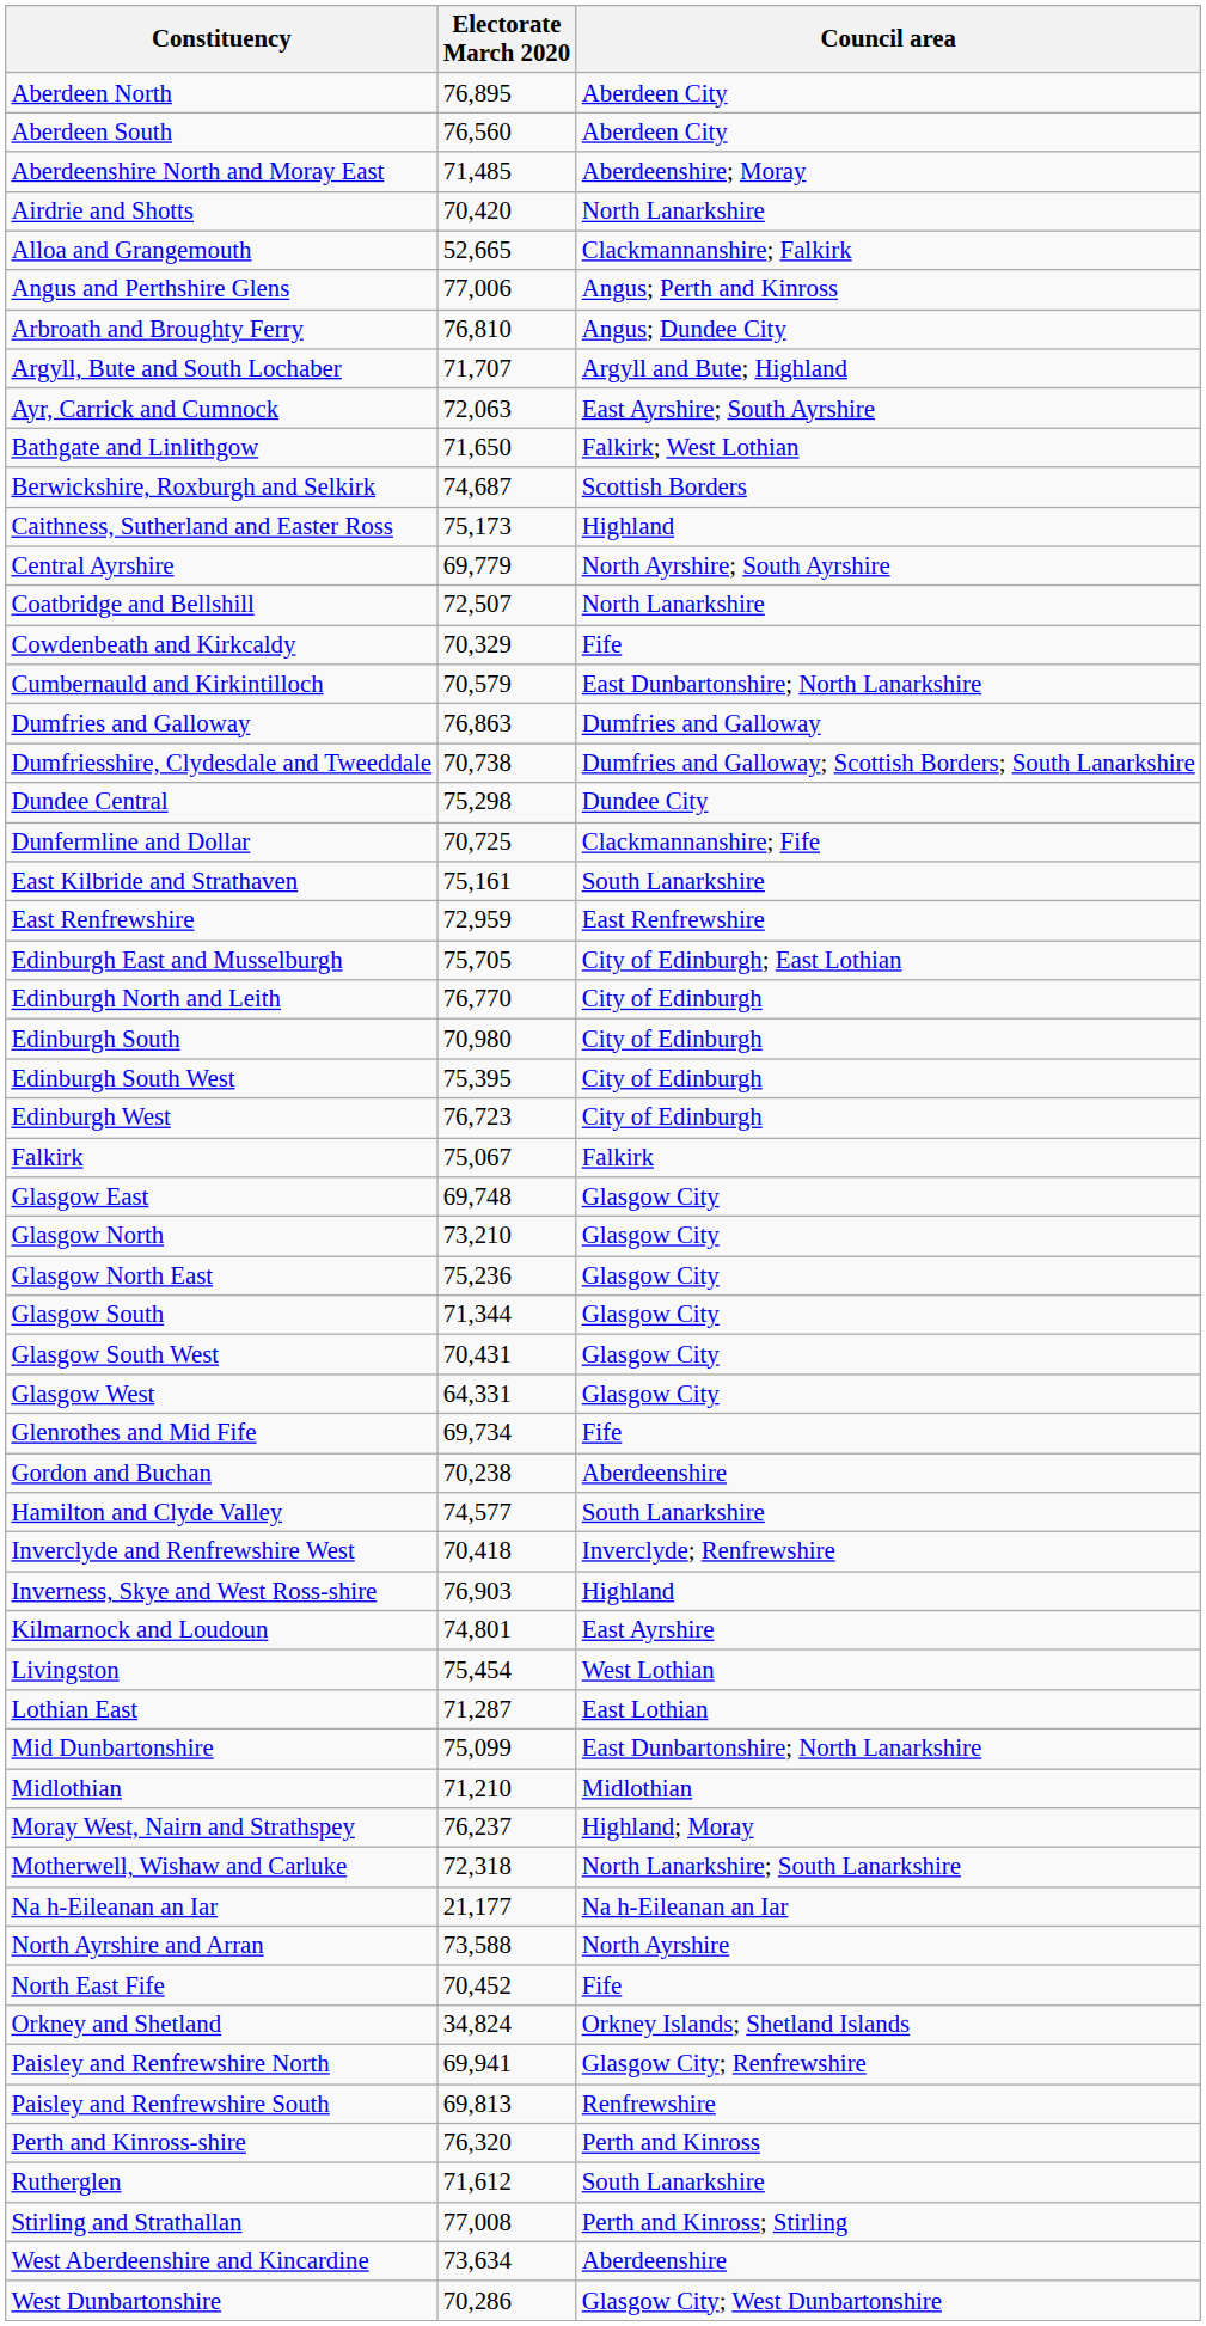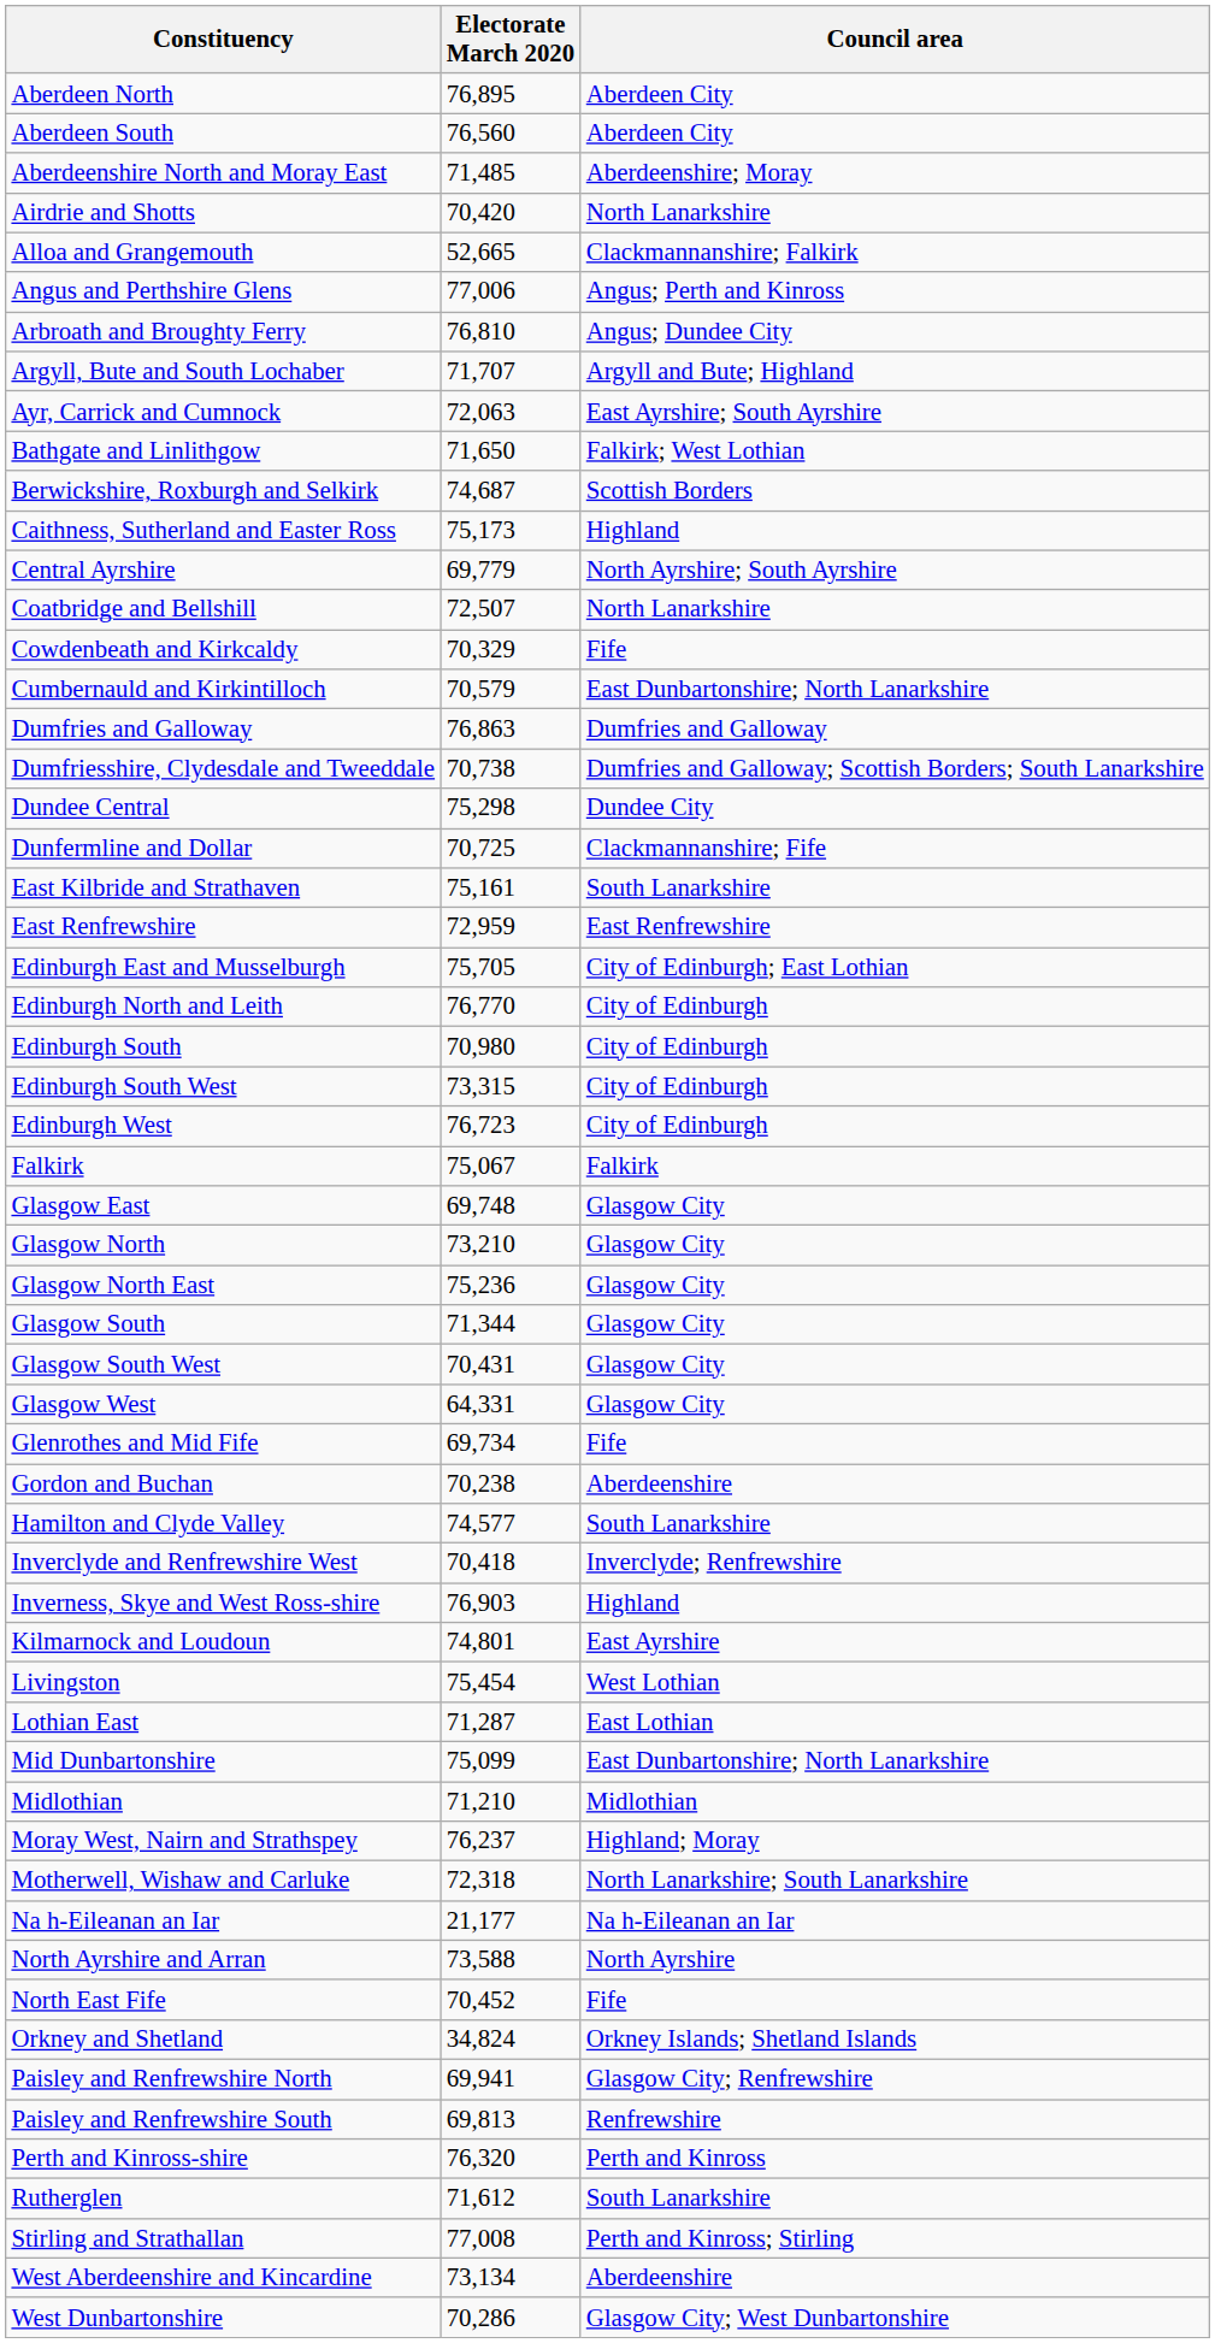 <table class="wikitable sortable" id = "Scotland">
 <tr>
 <th>Constituency</th>
 <th>Electorate<br>March 2020</th>
 <th>Council area</th>
 </tr>
 <tr>
 <td><a href='#'>Aberdeen North</a></td>
 <td>76,895</td>
 <td><a href='#'>Aberdeen City</a></td>
 </tr>
 <tr>
 <td><a href='#'>Aberdeen South</a></td>
 <td>76,560</td>
 <td><a href='#'>Aberdeen City</a></td>
 </tr>
 <tr>
 <td><a href='#'>Aberdeenshire North and Moray East</a></td>
 <td>71,485</td>
 <td><a href='#'>Aberdeenshire</a>; <a href='#'>Moray</a></td>
 </tr>
 <tr>
 <td><a href='#'>Airdrie and Shotts</a></td>
 <td>70,420</td>
 <td><a href='#'>North Lanarkshire</a></td>
 </tr>
 <tr>
 <td><a href='#'>Alloa and Grangemouth</a></td>
 <td>52,665</td>
 <td><a href='#'>Clackmannanshire</a>; <a href='#'>Falkirk</a></td>
 </tr>
 <tr>
 <td><a href='#'>Angus and Perthshire Glens</a></td>
 <td>77,006</td>
 <td><a href='#'>Angus</a>; <a href='#'>Perth and Kinross</a></td>
 </tr>
 <tr>
 <td><a href='#'>Arbroath and Broughty Ferry</a></td>
 <td>76,810</td>
 <td><a href='#'>Angus</a>; <a href='#'>Dundee City</a></td>
 </tr>
 <tr>
 <td><a href='#'>Argyll, Bute and South Lochaber</a></td>
 <td>71,707</td>
 <td><a href='#'>Argyll and Bute</a>; <a href='#'>Highland</a></td>
 </tr>
 <tr>
 <td><a href='#'>Ayr, Carrick and Cumnock</a></td>
 <td>72,063</td>
 <td><a href='#'>East Ayrshire</a>; <a href='#'>South Ayrshire</a></td>
 </tr>
 <tr>
 <td><a href='#'>Bathgate and Linlithgow</a></td>
 <td>71,650</td>
 <td><a href='#'>Falkirk</a>; <a href='#'>West Lothian</a></td>
 </tr>
 <tr>
 <td><a href='#'>Berwickshire, Roxburgh and Selkirk</a></td>
 <td>74,687</td>
 <td><a href='#'>Scottish Borders</a></td>
 </tr>
 <tr>
 <td><a href='#'>Caithness, Sutherland and Easter Ross</a></td>
 <td>75,173</td>
 <td><a href='#'>Highland</a></td>
 </tr>
 <tr>
 <td><a href='#'>Central Ayrshire</a></td>
 <td>69,779</td>
 <td><a href='#'>North Ayrshire</a>; <a href='#'>South Ayrshire</a></td>
 </tr>
 <tr>
 <td><a href='#'>Coatbridge and Bellshill</a></td>
 <td>72,507</td>
 <td><a href='#'>North Lanarkshire</a></td>
 </tr>
 <tr>
 <td><a href='#'>Cowdenbeath and Kirkcaldy</a></td>
 <td>70,329</td>
 <td><a href='#'>Fife</a></td>
 </tr>
 <tr>
 <td><a href='#'>Cumbernauld and Kirkintilloch</a></td>
 <td>70,579</td>
 <td><a href='#'>East Dunbartonshire</a>; <a href='#'>North Lanarkshire</a></td>
 </tr>
 <tr>
 <td><a href='#'>Dumfries and Galloway</a></td>
 <td>76,863</td>
 <td><a href='#'>Dumfries and Galloway</a></td>
 </tr>
 <tr>
 <td><a href='#'>Dumfriesshire, Clydesdale and Tweeddale</a></td>
 <td>70,738</td>
 <td><a href='#'>Dumfries and Galloway</a>; <a href='#'>Scottish Borders</a>; <a href='#'>South Lanarkshire</a></td>
 </tr>
 <tr>
 <td><a href='#'>Dundee Central</a></td>
 <td>75,298</td>
 <td><a href='#'>Dundee City</a></td>
 </tr>
 <tr>
 <td><a href='#'>Dunfermline and Dollar</a></td>
 <td>70,725</td>
 <td><a href='#'>Clackmannanshire</a>; <a href='#'>Fife</a></td>
 </tr>
 <tr>
 <td><a href='#'>East Kilbride and Strathaven</a></td>
 <td>75,161</td>
 <td><a href='#'>South Lanarkshire</a></td>
 </tr>
 <tr>
 <td><a href='#'>East Renfrewshire</a></td>
 <td>72,959</td>
 <td><a href='#'>East Renfrewshire</a></td>
 </tr>
 <tr>
 <td><a href='#'>Edinburgh East and Musselburgh</a></td>
 <td>75,705</td>
 <td><a href='#'>City of Edinburgh</a>; <a href='#'>East Lothian</a></td>
 </tr>
 <tr>
 <td><a href='#'>Edinburgh North and Leith</a></td>
 <td>76,770</td>
 <td><a href='#'>City of Edinburgh</a></td>
 </tr>
 <tr>
 <td><a href='#'>Edinburgh South</a></td>
 <td>70,980</td>
 <td><a href='#'>City of Edinburgh</a></td>
 </tr>
 <tr>
 <td><a href='#'>Edinburgh South West</a></td>
-<td>75,395</td>
+<td>73,315</td>
 <td><a href='#'>City of Edinburgh</a></td>
 </tr>
 <tr>
 <td><a href='#'>Edinburgh West</a></td>
 <td>76,723</td>
 <td><a href='#'>City of Edinburgh</a></td>
 </tr>
 <tr>
 <td><a href='#'>Falkirk</a></td>
 <td>75,067</td>
 <td><a href='#'>Falkirk</a></td>
 </tr>
 <tr>
 <td><a href='#'>Glasgow East</a></td>
 <td>69,748</td>
 <td><a href='#'>Glasgow City</a></td>
 </tr>
 <tr>
 <td><a href='#'>Glasgow North</a></td>
 <td>73,210</td>
 <td><a href='#'>Glasgow City</a></td>
 </tr>
 <tr>
 <td><a href='#'>Glasgow North East</a></td>
 <td>75,236</td>
 <td><a href='#'>Glasgow City</a></td>
 </tr>
 <tr>
 <td><a href='#'>Glasgow South</a></td>
 <td>71,344</td>
 <td><a href='#'>Glasgow City</a></td>
 </tr>
 <tr>
 <td><a href='#'>Glasgow South West</a></td>
 <td>70,431</td>
 <td><a href='#'>Glasgow City</a></td>
 </tr>
 <tr>
 <td><a href='#'>Glasgow West</a></td>
 <td>64,331</td>
 <td><a href='#'>Glasgow City</a></td>
 </tr>
 <tr>
 <td><a href='#'>Glenrothes and Mid Fife</a></td>
 <td>69,734</td>
 <td><a href='#'>Fife</a></td>
 </tr>
 <tr>
 <td><a href='#'>Gordon and Buchan</a></td>
 <td>70,238</td>
 <td><a href='#'>Aberdeenshire</a></td>
 </tr>
 <tr>
 <td><a href='#'>Hamilton and Clyde Valley</a></td>
 <td>74,577</td>
 <td><a href='#'>South Lanarkshire</a></td>
 </tr>
 <tr>
 <td><a href='#'>Inverclyde and Renfrewshire West</a></td>
 <td>70,418</td>
 <td><a href='#'>Inverclyde</a>; <a href='#'>Renfrewshire</a></td>
 </tr>
 <tr>
 <td><a href='#'>Inverness, Skye and West Ross-shire</a></td>
 <td>76,903</td>
 <td><a href='#'>Highland</a></td>
 </tr>
 <tr>
 <td><a href='#'>Kilmarnock and Loudoun</a></td>
 <td>74,801</td>
 <td><a href='#'>East Ayrshire</a></td>
 </tr>
 <tr>
 <td><a href='#'>Livingston</a></td>
 <td>75,454</td>
 <td><a href='#'>West Lothian</a></td>
 </tr>
 <tr>
 <td><a href='#'>Lothian East</a></td>
 <td>71,287</td>
 <td><a href='#'>East Lothian</a></td>
 </tr>
 <tr>
 <td><a href='#'>Mid Dunbartonshire</a></td>
 <td>75,099</td>
 <td><a href='#'>East Dunbartonshire</a>; <a href='#'>North Lanarkshire</a></td>
 </tr>
 <tr>
 <td><a href='#'>Midlothian</a></td>
 <td>71,210</td>
 <td><a href='#'>Midlothian</a></td>
 </tr>
 <tr>
 <td><a href='#'>Moray West, Nairn and Strathspey</a></td>
 <td>76,237</td>
 <td><a href='#'>Highland</a>; <a href='#'>Moray</a></td>
 </tr>
 <tr>
 <td><a href='#'>Motherwell, Wishaw and Carluke</a></td>
 <td>72,318</td>
 <td><a href='#'>North Lanarkshire</a>; <a href='#'>South Lanarkshire</a></td>
 </tr>
 <tr>
 <td><a href='#'>Na h-Eileanan an Iar</a></td>
 <td>21,177</td>
 <td><a href='#'>Na h-Eileanan an Iar</a></td>
 </tr>
 <tr>
 <td><a href='#'>North Ayrshire and Arran</a></td>
 <td>73,588</td>
 <td><a href='#'>North Ayrshire</a></td>
 </tr>
 <tr>
 <td><a href='#'>North East Fife</a></td>
 <td>70,452</td>
 <td><a href='#'>Fife</a></td>
 </tr>
 <tr>
 <td><a href='#'>Orkney and Shetland</a></td>
 <td>34,824</td>
 <td><a href='#'>Orkney Islands</a>; <a href='#'>Shetland Islands</a></td>
 </tr>
 <tr>
 <td><a href='#'>Paisley and Renfrewshire North</a></td>
 <td>69,941</td>
 <td><a href='#'>Glasgow City</a>; <a href='#'>Renfrewshire</a></td>
 </tr>
 <tr>
 <td><a href='#'>Paisley and Renfrewshire South</a></td>
 <td>69,813</td>
 <td><a href='#'>Renfrewshire</a></td>
 </tr>
 <tr>
 <td><a href='#'>Perth and Kinross-shire</a></td>
 <td>76,320</td>
 <td><a href='#'>Perth and Kinross</a></td>
 </tr>
 <tr>
 <td><a href='#'>Rutherglen</a></td>
 <td>71,612</td>
 <td><a href='#'>South Lanarkshire</a></td>
 </tr>
 <tr>
 <td><a href='#'>Stirling and Strathallan</a></td>
 <td>77,008</td>
 <td><a href='#'>Perth and Kinross</a>; <a href='#'>Stirling</a></td>
 </tr>
 <tr>
 <td><a href='#'>West Aberdeenshire and Kincardine</a></td>
-<td>73,634</td>
+<td>73,134</td>
 <td><a href='#'>Aberdeenshire</a></td>
 </tr>
 <tr>
 <td><a href='#'>West Dunbartonshire</a></td>
 <td>70,286</td>
 <td><a href='#'>Glasgow City</a>; <a href='#'>West Dunbartonshire</a></td>
 </tr>
 </table>
